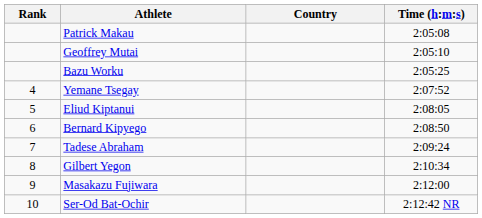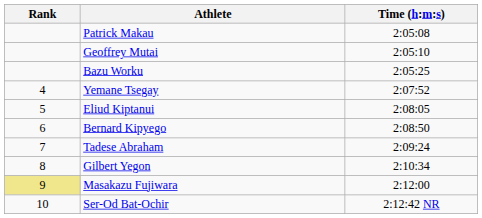 <table class="wikitable" width=50%>
 <tr>
 <th width=5%>Rank</th>
 <th width=20%>Athlete</th>
-<th width=15%>Country</th>
 <th width=10%>Time (<a href='#'>h</a>:<a href='#'>m</a>:<a href='#'>s</a>)</th>
 </tr>
 <tr align="center">
 <td></td>
 <td align="left"><a href='#'>Patrick Makau</a></td>
-<td align="left"></td>
 <td>2:05:08</td>
 </tr>
 <tr align="center">
 <td></td>
 <td align="left"><a href='#'>Geoffrey Mutai</a></td>
-<td align="left"></td>
 <td>2:05:10</td>
 </tr>
 <tr align="center">
 <td></td>
 <td align="left"><a href='#'>Bazu Worku</a></td>
-<td align="left"></td>
 <td>2:05:25</td>
 </tr>
 <tr align="center">
 <td>4</td>
 <td align="left"><a href='#'>Yemane Tsegay</a></td>
-<td align="left"></td>
 <td>2:07:52</td>
 </tr>
 <tr align="center">
 <td>5</td>
 <td align="left"><a href='#'>Eliud Kiptanui</a></td>
-<td align="left"></td>
 <td>2:08:05</td>
 </tr>
 <tr align="center">
 <td>6</td>
 <td align="left"><a href='#'>Bernard Kipyego</a></td>
-<td align="left"></td>
 <td>2:08:50</td>
 </tr>
 <tr align="center">
 <td>7</td>
 <td align="left"><a href='#'>Tadese Abraham</a></td>
-<td align="left"></td>
 <td>2:09:24</td>
 </tr>
 <tr align="center">
 <td>8</td>
 <td align="left"><a href='#'>Gilbert Yegon</a></td>
-<td align="left"></td>
 <td>2:10:34</td>
 </tr>
 <tr align="center">
-<td>9</td>
+<td style="background: khaki;">9</td>
 <td align="left"><a href='#'>Masakazu Fujiwara</a></td>
-<td align="left"></td>
 <td>2:12:00</td>
 </tr>
 <tr align="center">
 <td>10</td>
 <td align="left"><a href='#'>Ser-Od Bat-Ochir</a></td>
-<td align="left"></td>
 <td>2:12:42 <a href='#'>NR</a></td>
 </tr>
 </table>
